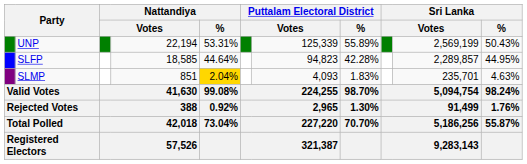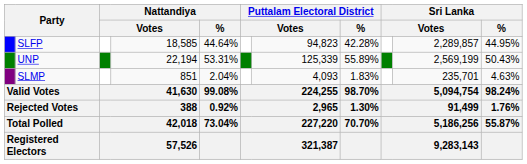 <table class="wikitable">
 <tr>
 <th colspan="2" width="144px"rowspan="2">Party</th>
 <th colspan="3" width="216px">Nattandiya</th>
 <th colspan="3" width="216px"><a href='#'>Puttalam Electoral District</a></th>
 <th colspan="3" width="216px">Sri Lanka</th>
 </tr>
 <tr>
 <th colspan="2" width="144px">Votes</th>
 <th>%</th>
 <th colspan="2" width="144px">Votes</th>
 <th>%</th>
 <th colspan="2" width="144px">Votes</th>
 <th>%</th>
 </tr>
 <tr>
+<td style="background-color:blue;" width="10px"></td>
+<td style="text-align:left;"><a href='#'>SLFP</a></td>
+<td style="background-color:white;" width="10px"></td>
+<td style="text-align:right;">18,585</td>
+<td style="text-align:right;">44.64%</td>
+<td style="background-color:white;" width="10px"></td>
+<td style="text-align:right;">94,823</td>
+<td style="text-align:right;">42.28%</td>
+<td style="background-color:white;" width="10px"></td>
+<td style="text-align:right;">2,289,857</td>
+<td style="text-align:right;">44.95%</td>
+</tr>
+<tr>
 <td style="background-color:green;" width="10px"></td>
 <td style="text-align:left;"><a href='#'>UNP</a></td>
 <td style="background-color:green;" width="10px"></td>
 <td style="text-align:right;">22,194</td>
 <td style="text-align:right;">53.31%</td>
 <td style="background-color:green;" width="10px"></td>
 <td style="text-align:right;">125,339</td>
 <td style="text-align:right;">55.89%</td>
 <td style="background-color:green;" width="10px"></td>
 <td style="text-align:right;">2,569,199</td>
 <td style="text-align:right;">50.43%</td>
 </tr>
 <tr>
-<td style="background-color:blue;" width="10px"></td>
-<td style="text-align:left;"><a href='#'>SLFP</a></td>
-<td style="background-color:white;" width="10px"></td>
-<td style="text-align:right;">18,585</td>
-<td style="text-align:right;">44.64%</td>
-<td style="background-color:white;" width="10px"></td>
-<td style="text-align:right;">94,823</td>
-<td style="text-align:right;">42.28%</td>
-<td style="background-color:white;" width="10px"></td>
-<td style="text-align:right;">2,289,857</td>
-<td style="text-align:right;">44.95%</td>
-</tr>
-<tr>
 <td style="background-color:purple;" width="10px"></td>
 <td style="text-align:left;"><a href='#'>SLMP</a></td>
 <td style="background-color:white;" width="10px"></td>
 <td style="text-align:right;">851</td>
-<td style="background: gold; text-align:right;">2.04%</td>
+<td style="text-align:right;">2.04%</td>
 <td style="background-color:white;" width="10px"></td>
 <td style="text-align:right;">4,093</td>
 <td style="text-align:right;">1.83%</td>
 <td style="background-color:white;" width="10px"></td>
 <td style="text-align:right;">235,701</td>
 <td style="text-align:right;">4.63%</td>
 </tr>
 <tr>
 <th colspan="2" width="144px"style="text-align:left;">Valid Votes</th>
 <th style="text-align:right;"colspan="2" width="144px">41,630</th>
 <th style="text-align:right;">99.08%</th>
 <th style="text-align:right;"colspan="2" width="144px">224,255</th>
 <th style="text-align:right;">98.70%</th>
 <th style="text-align:right;"colspan="2" width="144px">5,094,754</th>
 <th style="text-align:right;">98.24%</th>
 </tr>
 <tr>
 <th colspan="2" width="144px"style="text-align:left;">Rejected Votes</th>
 <th style="text-align:right;"colspan="2" width="144px">388</th>
 <th style="text-align:right;">0.92%</th>
 <th style="text-align:right;"colspan="2" width="144px">2,965</th>
 <th style="text-align:right;">1.30%</th>
 <th style="text-align:right;"colspan="2" width="144px">91,499</th>
 <th style="text-align:right;">1.76%</th>
 </tr>
 <tr>
 <th colspan="2" width="144px"style="text-align:left;">Total Polled</th>
 <th style="text-align:right;"colspan="2" width="144px">42,018</th>
 <th style="text-align:right;">73.04%</th>
 <th style="text-align:right;"colspan="2" width="144px">227,220</th>
 <th style="text-align:right;">70.70%</th>
 <th style="text-align:right;"colspan="2" width="144px">5,186,256</th>
 <th style="text-align:right;">55.87%</th>
 </tr>
 <tr>
 <th colspan="2" width="144px"style="text-align:left;">Registered Electors</th>
 <th style="text-align:right;"colspan="2" width="144px">57,526</th>
 <th></th>
 <th style="text-align:right;"colspan="2" width="144px">321,387</th>
 <th></th>
 <th style="text-align:right;"colspan="2" width="144px">9,283,143</th>
 <th></th>
 </tr>
 </table>
